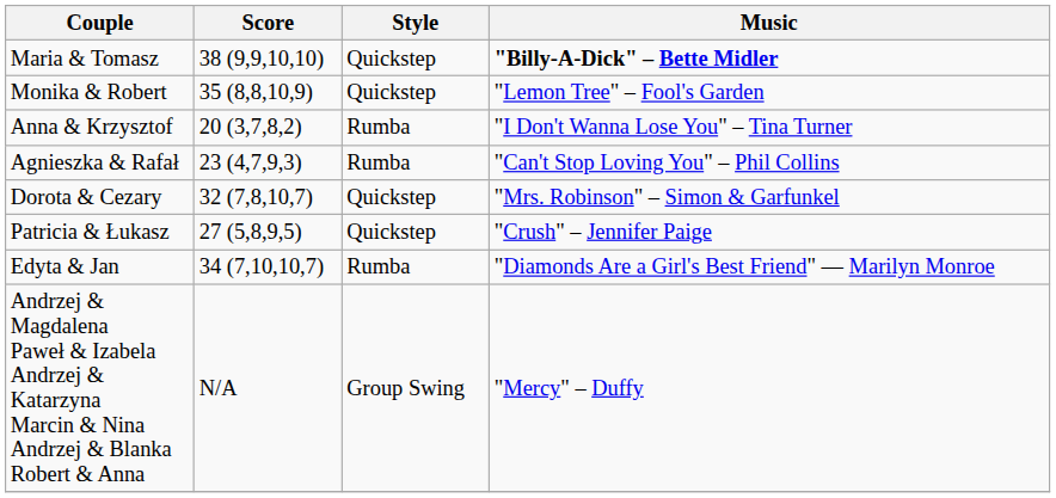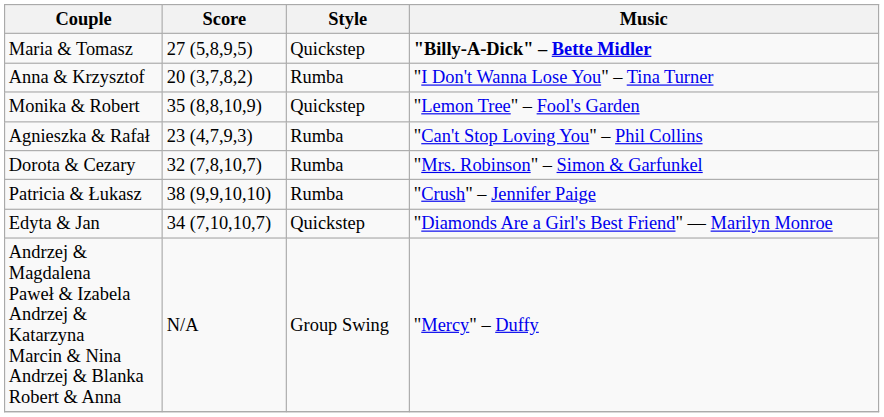 <table class="wikitable">
 <tr>
 <th width="130">Couple</th>
 <th width="100">Score</th>
 <th width="100">Style</th>
 <th width="400">Music</th>
 </tr>
 <tr>
 <td>Maria & Tomasz</td>
-<td>38 (9,9,10,10)</td>
+<td>27 (5,8,9,5)</td>
 <td>Quickstep</td>
 <td><strong>"Billy-A-Dick" – <a href='#'>Bette Midler</a></strong></td>
+</tr>
+<tr>
+<td>Anna & Krzysztof</td>
+<td>20 (3,7,8,2)</td>
+<td>Rumba</td>
+<td>"<a href='#'>I Don't Wanna Lose You</a>" – <a href='#'>Tina Turner</a></td>
 </tr>
 <tr>
 <td>Monika & Robert</td>
 <td>35 (8,8,10,9)</td>
 <td>Quickstep</td>
 <td>"<a href='#'>Lemon Tree</a>" – <a href='#'>Fool's Garden</a></td>
-</tr>
-<tr>
-<td>Anna & Krzysztof</td>
-<td>20 (3,7,8,2)</td>
-<td>Rumba</td>
-<td>"<a href='#'>I Don't Wanna Lose You</a>" – <a href='#'>Tina Turner</a></td>
 </tr>
 <tr>
 <td>Agnieszka & Rafał</td>
 <td>23 (4,7,9,3)</td>
 <td>Rumba</td>
 <td>"<a href='#'>Can't Stop Loving You</a>" – <a href='#'>Phil Collins</a></td>
 </tr>
 <tr>
 <td>Dorota & Cezary</td>
 <td>32 (7,8,10,7)</td>
-<td>Quickstep</td>
+<td>Rumba</td>
 <td>"<a href='#'>Mrs. Robinson</a>" – <a href='#'>Simon & Garfunkel</a></td>
 </tr>
 <tr>
 <td>Patricia & Łukasz</td>
-<td>27 (5,8,9,5)</td>
-<td>Quickstep</td>
+<td>38 (9,9,10,10)</td>
+<td>Rumba</td>
 <td>"<a href='#'>Crush</a>" – <a href='#'>Jennifer Paige</a></td>
 </tr>
 <tr>
 <td>Edyta & Jan</td>
 <td>34 (7,10,10,7)</td>
-<td>Rumba</td>
+<td>Quickstep</td>
 <td>"<a href='#'>Diamonds Are a Girl's Best Friend</a>" — <a href='#'>Marilyn Monroe</a></td>
 </tr>
 <tr>
 <td>Andrzej & Magdalena<br>Paweł & Izabela<br>Andrzej & Katarzyna<br>Marcin & Nina<br>Andrzej & Blanka<br>Robert & Anna<br></td>
 <td>N/A</td>
 <td>Group Swing</td>
 <td>"<a href='#'>Mercy</a>" – <a href='#'>Duffy</a></td>
 </tr>
 <tr>
 </tr>
 </table>
